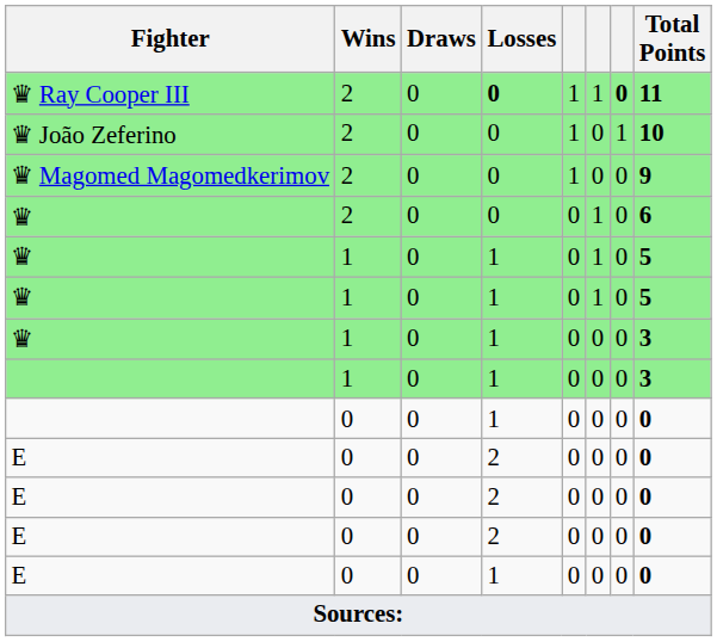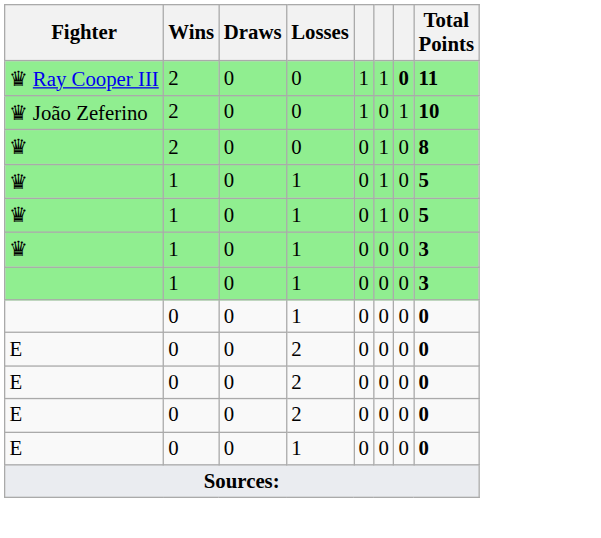 <table class="wikitable sortable">
 <tr>
 <th>Fighter</th>
 <th>Wins</th>
 <th>Draws</th>
 <th>Losses</th>
 <th></th>
 <th></th>
 <th></th>
 <th>Total<br> Points</th>
 </tr>
 <tr>
 <td style="background:#90EE90;">♛  <a href='#'>Ray Cooper III</a></td>
 <td style="background:#90EE90;">2</td>
 <td style="background:#90EE90;">0</td>
-<td style="background:#90EE90;"><strong>0</strong></td>
+<td style="background:#90EE90;">0</td>
 <td style="background:#90EE90;">1</td>
 <td style="background:#90EE90;">1</td>
 <td style="background:#90EE90;"><strong>0</strong></td>
 <td style="background:#90EE90;"><strong>11</strong></td>
 </tr>
 <tr>
 <td style="background:#90EE90;">♛  João Zeferino</td>
 <td style="background:#90EE90;">2</td>
 <td style="background:#90EE90;">0</td>
 <td style="background:#90EE90;">0</td>
 <td style="background:#90EE90;">1</td>
 <td style="background:#90EE90;">0</td>
 <td style="background:#90EE90;">1</td>
 <td style="background:#90EE90;"><strong>10</strong></td>
 </tr>
 <tr>
-<td style="background:#90EE90;">♛  <a href='#'>Magomed Magomedkerimov</a></td>
-<td style="background:#90EE90;">2</td>
-<td style="background:#90EE90;">0</td>
-<td style="background:#90EE90;">0</td>
-<td style="background:#90EE90;">1</td>
-<td style="background:#90EE90;">0</td>
-<td style="background:#90EE90;">0</td>
-<td style="background:#90EE90;"><strong>9</strong></td>
-</tr>
-<tr>
 <td style="background:#90EE90;">♛  </td>
 <td style="background:#90EE90;">2</td>
 <td style="background:#90EE90;">0</td>
 <td style="background:#90EE90;">0</td>
 <td style="background:#90EE90;">0</td>
 <td style="background:#90EE90;">1</td>
 <td style="background:#90EE90;">0</td>
-<td style="background:#90EE90;"><strong>6</strong></td>
+<td style="background:#90EE90;"><strong>8</strong></td>
 </tr>
 <tr>
 <td style="background:#90EE90;">♛  </td>
 <td style="background:#90EE90;">1</td>
 <td style="background:#90EE90;">0</td>
 <td style="background:#90EE90;">1</td>
 <td style="background:#90EE90;">0</td>
 <td style="background:#90EE90;">1</td>
 <td style="background:#90EE90;">0</td>
 <td style="background:#90EE90;"><strong>5</strong></td>
 </tr>
 <tr>
 <td style="background:#90EE90;">♛   </td>
 <td style="background:#90EE90;">1</td>
 <td style="background:#90EE90;">0</td>
 <td style="background:#90EE90;">1</td>
 <td style="background:#90EE90;">0</td>
 <td style="background:#90EE90;">1</td>
 <td style="background:#90EE90;">0</td>
 <td style="background:#90EE90;"><strong>5</strong></td>
 </tr>
 <tr>
 <td style="background:#90EE90;">♛   </td>
 <td style="background:#90EE90;">1</td>
 <td style="background:#90EE90;">0</td>
 <td style="background:#90EE90;">1</td>
 <td style="background:#90EE90;">0</td>
 <td style="background:#90EE90;">0</td>
 <td style="background:#90EE90;">0</td>
 <td style="background:#90EE90;"><strong>3</strong></td>
 </tr>
 <tr>
 <td style="background:#90EE90;"></td>
 <td style="background:#90EE90;">1</td>
 <td style="background:#90EE90;">0</td>
 <td style="background:#90EE90;">1</td>
 <td style="background:#90EE90;">0</td>
 <td style="background:#90EE90;">0</td>
 <td style="background:#90EE90;">0</td>
 <td style="background:#90EE90;"><strong>3</strong></td>
 </tr>
 <tr>
 <td></td>
 <td>0</td>
 <td>0</td>
 <td>1</td>
 <td>0</td>
 <td>0</td>
 <td>0</td>
 <td><strong>0</strong></td>
 </tr>
 <tr>
 <td>E   </td>
 <td>0</td>
 <td>0</td>
 <td>2</td>
 <td>0</td>
 <td>0</td>
 <td>0</td>
 <td><strong>0</strong></td>
 </tr>
 <tr>
 <td>E   </td>
 <td>0</td>
 <td>0</td>
 <td>2</td>
 <td>0</td>
 <td>0</td>
 <td>0</td>
 <td><strong>0</strong></td>
 </tr>
 <tr>
 <td>E   </td>
 <td>0</td>
 <td>0</td>
 <td>2</td>
 <td>0</td>
 <td>0</td>
 <td>0</td>
 <td><strong>0</strong></td>
 </tr>
 <tr>
 <td>E  </td>
 <td>0</td>
 <td>0</td>
 <td>1</td>
 <td>0</td>
 <td>0</td>
 <td>0</td>
 <td><strong>0</strong></td>
 </tr>
 <tr>
 <td colspan="8" style="background-color:#EAECF0; text-align:center"><strong>Sources:</strong></td>
 </tr>
 </table>
